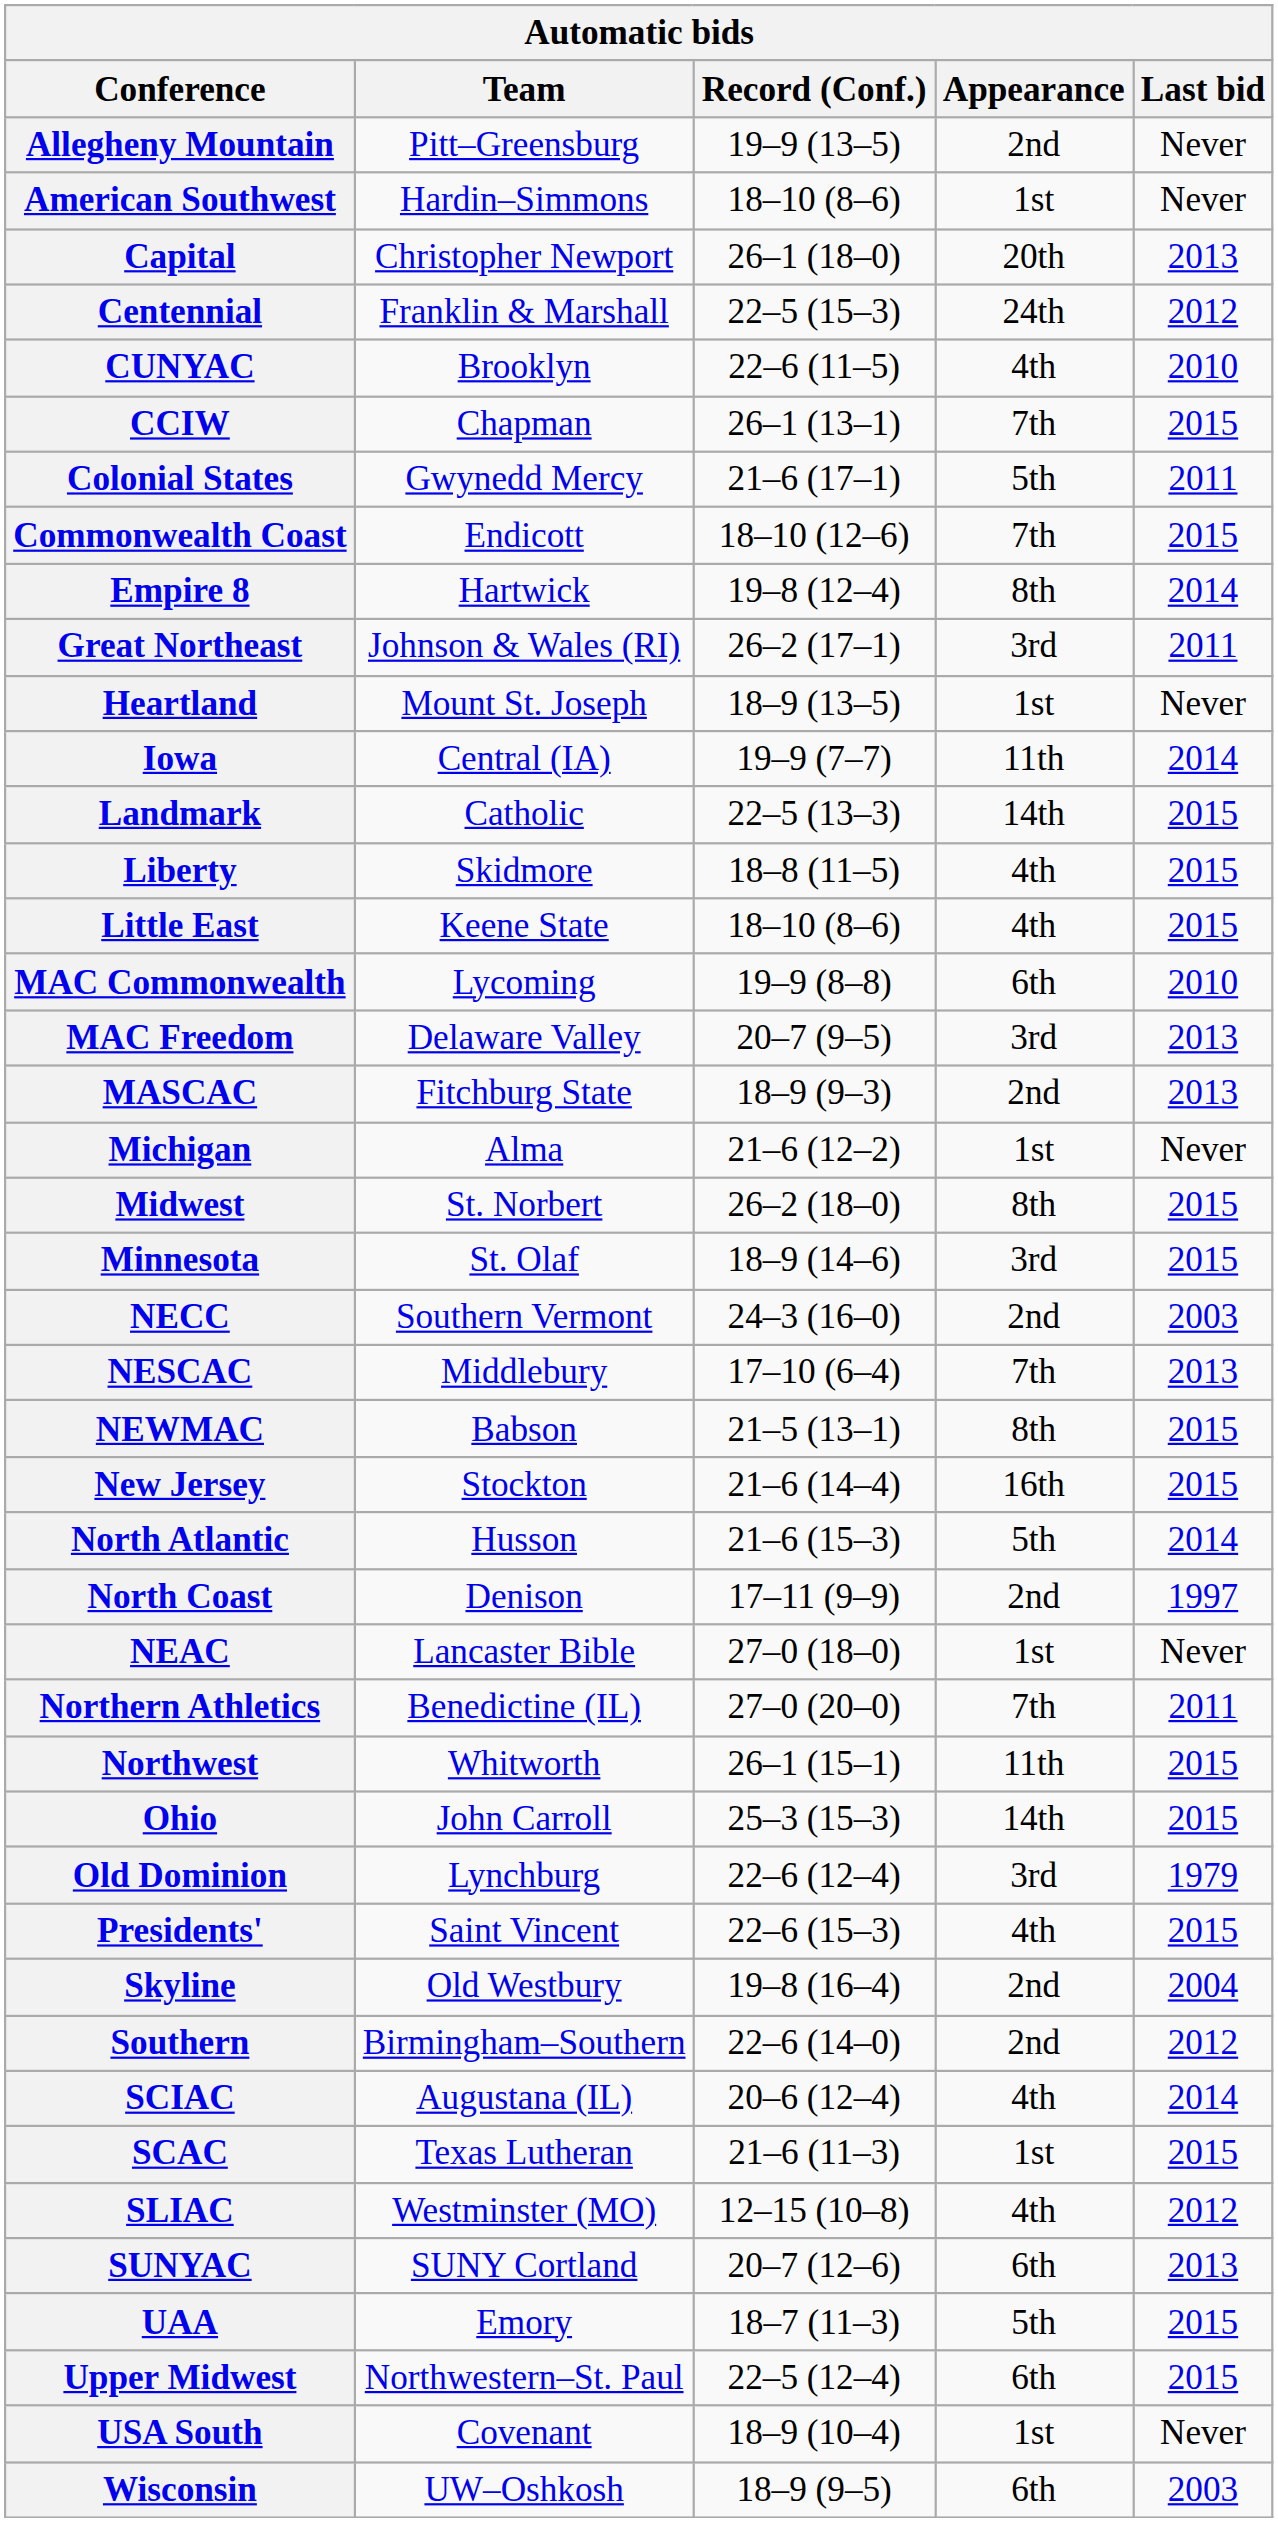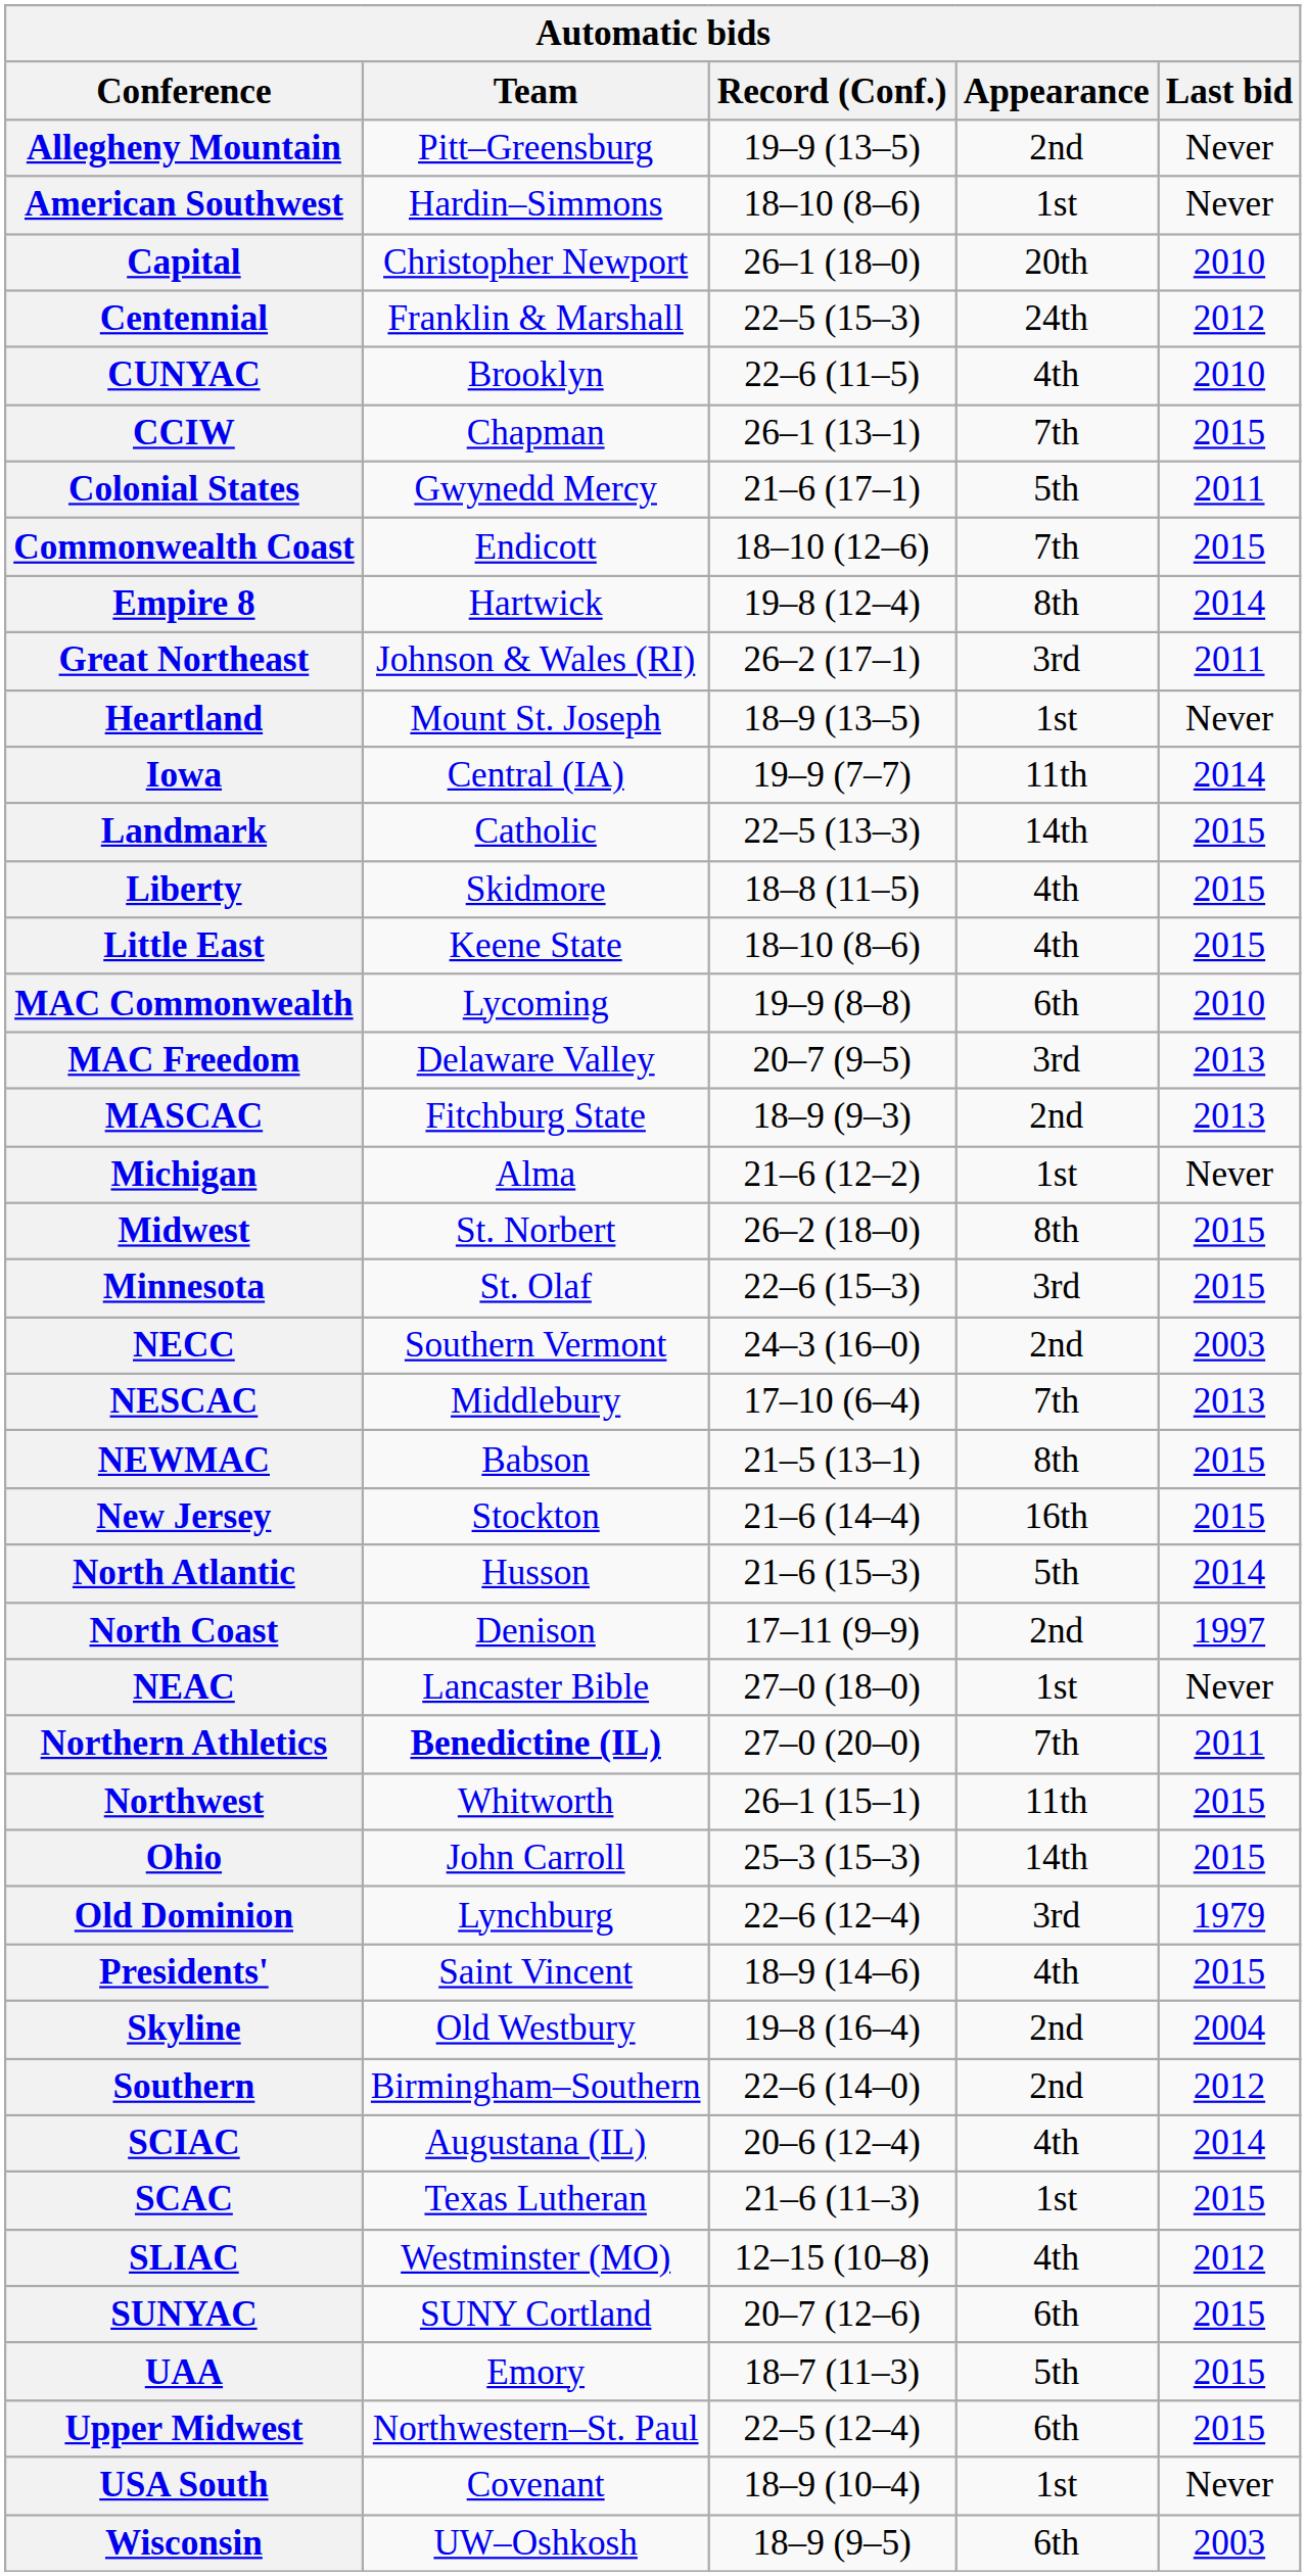 <table class="wikitable sortable plainrowheaders" style="text-align:center;">
 <tr>
 <th colspan="8" style=>Automatic bids</th>
 </tr>
 <tr>
 <th scope="col">Conference</th>
 <th scope="col">Team</th>
 <th scope="col">Record (Conf.)</th>
 <th scope="col" data-sort-type="number">Appearance</th>
 <th scope="col">Last bid</th>
 </tr>
 <tr>
 <th><a href='#'>Allegheny Mountain</a></th>
 <td><a href='#'>Pitt–Greensburg</a></td>
 <td>19–9 (13–5)</td>
 <td>2nd</td>
 <td>Never</td>
 </tr>
 <tr>
 <th><a href='#'>American Southwest</a></th>
 <td><a href='#'>Hardin–Simmons</a></td>
 <td>18–10 (8–6)</td>
 <td>1st</td>
 <td>Never</td>
 </tr>
 <tr>
 <th><a href='#'>Capital</a></th>
 <td><a href='#'>Christopher Newport</a></td>
 <td>26–1 (18–0)</td>
 <td>20th</td>
-<td><a href='#'>2013</a></td>
+<td><a href='#'>2010</a></td>
 </tr>
 <tr>
 <th><a href='#'>Centennial</a></th>
 <td><a href='#'>Franklin & Marshall</a></td>
 <td>22–5 (15–3)</td>
 <td>24th</td>
 <td><a href='#'>2012</a></td>
 </tr>
 <tr>
 <th><a href='#'>CUNYAC</a></th>
 <td><a href='#'>Brooklyn</a></td>
 <td>22–6 (11–5)</td>
 <td>4th</td>
 <td><a href='#'>2010</a></td>
 </tr>
 <tr>
 <th><a href='#'>CCIW</a></th>
 <td><a href='#'>Chapman</a></td>
 <td>26–1 (13–1)</td>
 <td>7th</td>
 <td><a href='#'>2015</a></td>
 </tr>
 <tr>
 <th><a href='#'>Colonial States</a></th>
 <td><a href='#'>Gwynedd Mercy</a></td>
 <td>21–6 (17–1)</td>
 <td>5th</td>
 <td><a href='#'>2011</a></td>
 </tr>
 <tr>
 <th><a href='#'>Commonwealth Coast</a></th>
 <td><a href='#'>Endicott</a></td>
 <td>18–10 (12–6)</td>
 <td>7th</td>
 <td><a href='#'>2015</a></td>
 </tr>
 <tr>
 <th><a href='#'>Empire 8</a></th>
 <td><a href='#'>Hartwick</a></td>
 <td>19–8 (12–4)</td>
 <td>8th</td>
 <td><a href='#'>2014</a></td>
 </tr>
 <tr>
 <th><a href='#'>Great Northeast</a></th>
 <td><a href='#'>Johnson & Wales (RI)</a></td>
 <td>26–2 (17–1)</td>
 <td>3rd</td>
 <td><a href='#'>2011</a></td>
 </tr>
 <tr>
 <th><a href='#'>Heartland</a></th>
 <td><a href='#'>Mount St. Joseph</a></td>
 <td>18–9 (13–5)</td>
 <td>1st</td>
 <td>Never</td>
 </tr>
 <tr>
 <th><a href='#'>Iowa</a></th>
 <td><a href='#'>Central (IA)</a></td>
 <td>19–9 (7–7)</td>
 <td>11th</td>
 <td><a href='#'>2014</a></td>
 </tr>
 <tr>
 <th><a href='#'>Landmark</a></th>
 <td><a href='#'>Catholic</a></td>
 <td>22–5 (13–3)</td>
 <td>14th</td>
 <td><a href='#'>2015</a></td>
 </tr>
 <tr>
 <th><a href='#'>Liberty</a></th>
 <td><a href='#'>Skidmore</a></td>
 <td>18–8 (11–5)</td>
 <td>4th</td>
 <td><a href='#'>2015</a></td>
 </tr>
 <tr>
 <th><a href='#'>Little East</a></th>
 <td><a href='#'>Keene State</a></td>
 <td>18–10 (8–6)</td>
 <td>4th</td>
 <td><a href='#'>2015</a></td>
 </tr>
 <tr>
 <th><a href='#'>MAC Commonwealth</a></th>
 <td><a href='#'>Lycoming</a></td>
 <td>19–9 (8–8)</td>
 <td>6th</td>
 <td><a href='#'>2010</a></td>
 </tr>
 <tr>
 <th><a href='#'>MAC Freedom</a></th>
 <td><a href='#'>Delaware Valley</a></td>
 <td>20–7 (9–5)</td>
 <td>3rd</td>
 <td><a href='#'>2013</a></td>
 </tr>
 <tr>
 <th><a href='#'>MASCAC</a></th>
 <td><a href='#'>Fitchburg State</a></td>
 <td>18–9 (9–3)</td>
 <td>2nd</td>
 <td><a href='#'>2013</a></td>
 </tr>
 <tr>
 <th><a href='#'>Michigan</a></th>
 <td><a href='#'>Alma</a></td>
 <td>21–6 (12–2)</td>
 <td>1st</td>
 <td>Never</td>
 </tr>
 <tr>
 <th><a href='#'>Midwest</a></th>
 <td><a href='#'>St. Norbert</a></td>
 <td>26–2 (18–0)</td>
 <td>8th</td>
 <td><a href='#'>2015</a></td>
 </tr>
 <tr>
 <th><a href='#'>Minnesota</a></th>
 <td><a href='#'>St. Olaf</a></td>
-<td>18–9 (14–6)</td>
+<td>22–6 (15–3)</td>
 <td>3rd</td>
 <td><a href='#'>2015</a></td>
 </tr>
 <tr>
 <th><a href='#'>NECC</a></th>
 <td><a href='#'>Southern Vermont</a></td>
 <td>24–3 (16–0)</td>
 <td>2nd</td>
 <td><a href='#'>2003</a></td>
 </tr>
 <tr>
 <th><a href='#'>NESCAC</a></th>
 <td><a href='#'>Middlebury</a></td>
 <td>17–10 (6–4)</td>
 <td>7th</td>
 <td><a href='#'>2013</a></td>
 </tr>
 <tr>
 <th><a href='#'>NEWMAC</a></th>
 <td><a href='#'>Babson</a></td>
 <td>21–5 (13–1)</td>
 <td>8th</td>
 <td><a href='#'>2015</a></td>
 </tr>
 <tr>
 <th><a href='#'>New Jersey</a></th>
 <td><a href='#'>Stockton</a></td>
 <td>21–6 (14–4)</td>
 <td>16th</td>
 <td><a href='#'>2015</a></td>
 </tr>
 <tr>
 <th><a href='#'>North Atlantic</a></th>
 <td><a href='#'>Husson</a></td>
 <td>21–6 (15–3)</td>
 <td>5th</td>
 <td><a href='#'>2014</a></td>
 </tr>
 <tr>
 <th><a href='#'>North Coast</a></th>
 <td><a href='#'>Denison</a></td>
 <td>17–11 (9–9)</td>
 <td>2nd</td>
 <td><a href='#'>1997</a></td>
 </tr>
 <tr>
 <th><a href='#'>NEAC</a></th>
 <td><a href='#'>Lancaster Bible</a></td>
 <td>27–0 (18–0)</td>
 <td>1st</td>
 <td>Never</td>
 </tr>
 <tr>
 <th><a href='#'>Northern Athletics</a></th>
-<td><a href='#'>Benedictine (IL)</a></td>
+<td><strong><a href='#'>Benedictine (IL)</a></strong></td>
 <td>27–0 (20–0)</td>
 <td>7th</td>
 <td><a href='#'>2011</a></td>
 </tr>
 <tr>
 <th><a href='#'>Northwest</a></th>
 <td><a href='#'>Whitworth</a></td>
 <td>26–1 (15–1)</td>
 <td>11th</td>
 <td><a href='#'>2015</a></td>
 </tr>
 <tr>
 <th><a href='#'>Ohio</a></th>
 <td><a href='#'>John Carroll</a></td>
 <td>25–3 (15–3)</td>
 <td>14th</td>
 <td><a href='#'>2015</a></td>
 </tr>
 <tr>
 <th><a href='#'>Old Dominion</a></th>
 <td><a href='#'>Lynchburg</a></td>
 <td>22–6 (12–4)</td>
 <td>3rd</td>
 <td><a href='#'>1979</a></td>
 </tr>
 <tr>
 <th><a href='#'>Presidents'</a></th>
 <td><a href='#'>Saint Vincent</a></td>
-<td>22–6 (15–3)</td>
+<td>18–9 (14–6)</td>
 <td>4th</td>
 <td><a href='#'>2015</a></td>
 </tr>
 <tr>
 <th><a href='#'>Skyline</a></th>
 <td><a href='#'>Old Westbury</a></td>
 <td>19–8 (16–4)</td>
 <td>2nd</td>
 <td><a href='#'>2004</a></td>
 </tr>
 <tr>
 <th><a href='#'>Southern</a></th>
 <td><a href='#'>Birmingham–Southern</a></td>
 <td>22–6 (14–0)</td>
 <td>2nd</td>
 <td><a href='#'>2012</a></td>
 </tr>
 <tr>
 <th><a href='#'>SCIAC</a></th>
 <td><a href='#'>Augustana (IL)</a></td>
 <td>20–6 (12–4)</td>
 <td>4th</td>
 <td><a href='#'>2014</a></td>
 </tr>
 <tr>
 <th><a href='#'>SCAC</a></th>
 <td><a href='#'>Texas Lutheran</a></td>
 <td>21–6 (11–3)</td>
 <td>1st</td>
 <td><a href='#'>2015</a></td>
 </tr>
 <tr>
 <th><a href='#'>SLIAC</a></th>
 <td><a href='#'>Westminster (MO)</a></td>
 <td>12–15 (10–8)</td>
 <td>4th</td>
 <td><a href='#'>2012</a></td>
 </tr>
 <tr>
 <th><a href='#'>SUNYAC</a></th>
 <td><a href='#'>SUNY Cortland</a></td>
 <td>20–7 (12–6)</td>
 <td>6th</td>
-<td><a href='#'>2013</a></td>
+<td><a href='#'>2015</a></td>
 </tr>
 <tr>
 <th><a href='#'>UAA</a></th>
 <td><a href='#'>Emory</a></td>
 <td>18–7 (11–3)</td>
 <td>5th</td>
 <td><a href='#'>2015</a></td>
 </tr>
 <tr>
 <th><a href='#'>Upper Midwest</a></th>
 <td><a href='#'>Northwestern–St. Paul</a></td>
 <td>22–5 (12–4)</td>
 <td>6th</td>
 <td><a href='#'>2015</a></td>
 </tr>
 <tr>
 <th><a href='#'>USA South</a></th>
 <td><a href='#'>Covenant</a></td>
 <td>18–9 (10–4)</td>
 <td>1st</td>
 <td>Never</td>
 </tr>
 <tr>
 <th><a href='#'>Wisconsin</a></th>
 <td><a href='#'>UW–Oshkosh</a></td>
 <td>18–9 (9–5)</td>
 <td>6th</td>
 <td><a href='#'>2003</a></td>
 </tr>
 </table>
